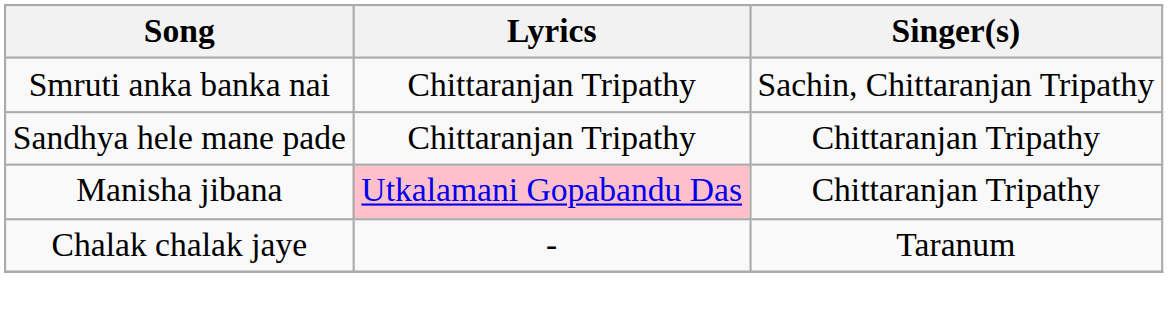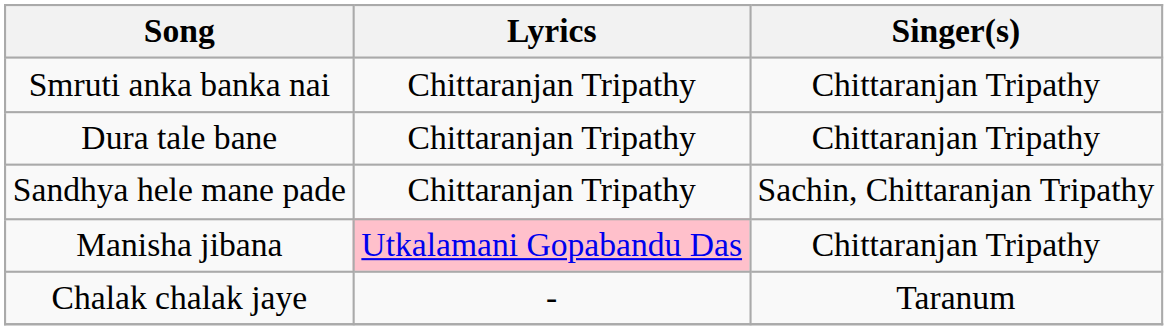 <table class="wikitable sortable" style="text-align:center;">
 <tr>
 <th>Song</th>
 <th>Lyrics</th>
 <th>Singer(s)</th>
 </tr>
 <tr>
 <td>Smruti anka banka nai</td>
 <td>Chittaranjan Tripathy</td>
-<td>Sachin, Chittaranjan Tripathy</td>
+<td>Chittaranjan Tripathy</td>
+</tr>
+<tr>
+<td>Dura tale bane</td>
+<td>Chittaranjan Tripathy</td>
+<td>Chittaranjan Tripathy</td>
 </tr>
 <tr>
 <td>Sandhya hele mane pade</td>
 <td>Chittaranjan Tripathy</td>
-<td>Chittaranjan Tripathy</td>
+<td>Sachin, Chittaranjan Tripathy</td>
 </tr>
 <tr>
 <td>Manisha jibana</td>
 <td style="background: pink;"><a href='#'>Utkalamani Gopabandu Das</a></td>
 <td>Chittaranjan Tripathy</td>
 </tr>
 <tr>
 <td>Chalak chalak jaye</td>
 <td>-</td>
 <td>Taranum</td>
 </tr>
 <tr>
 </tr>
 </table>
